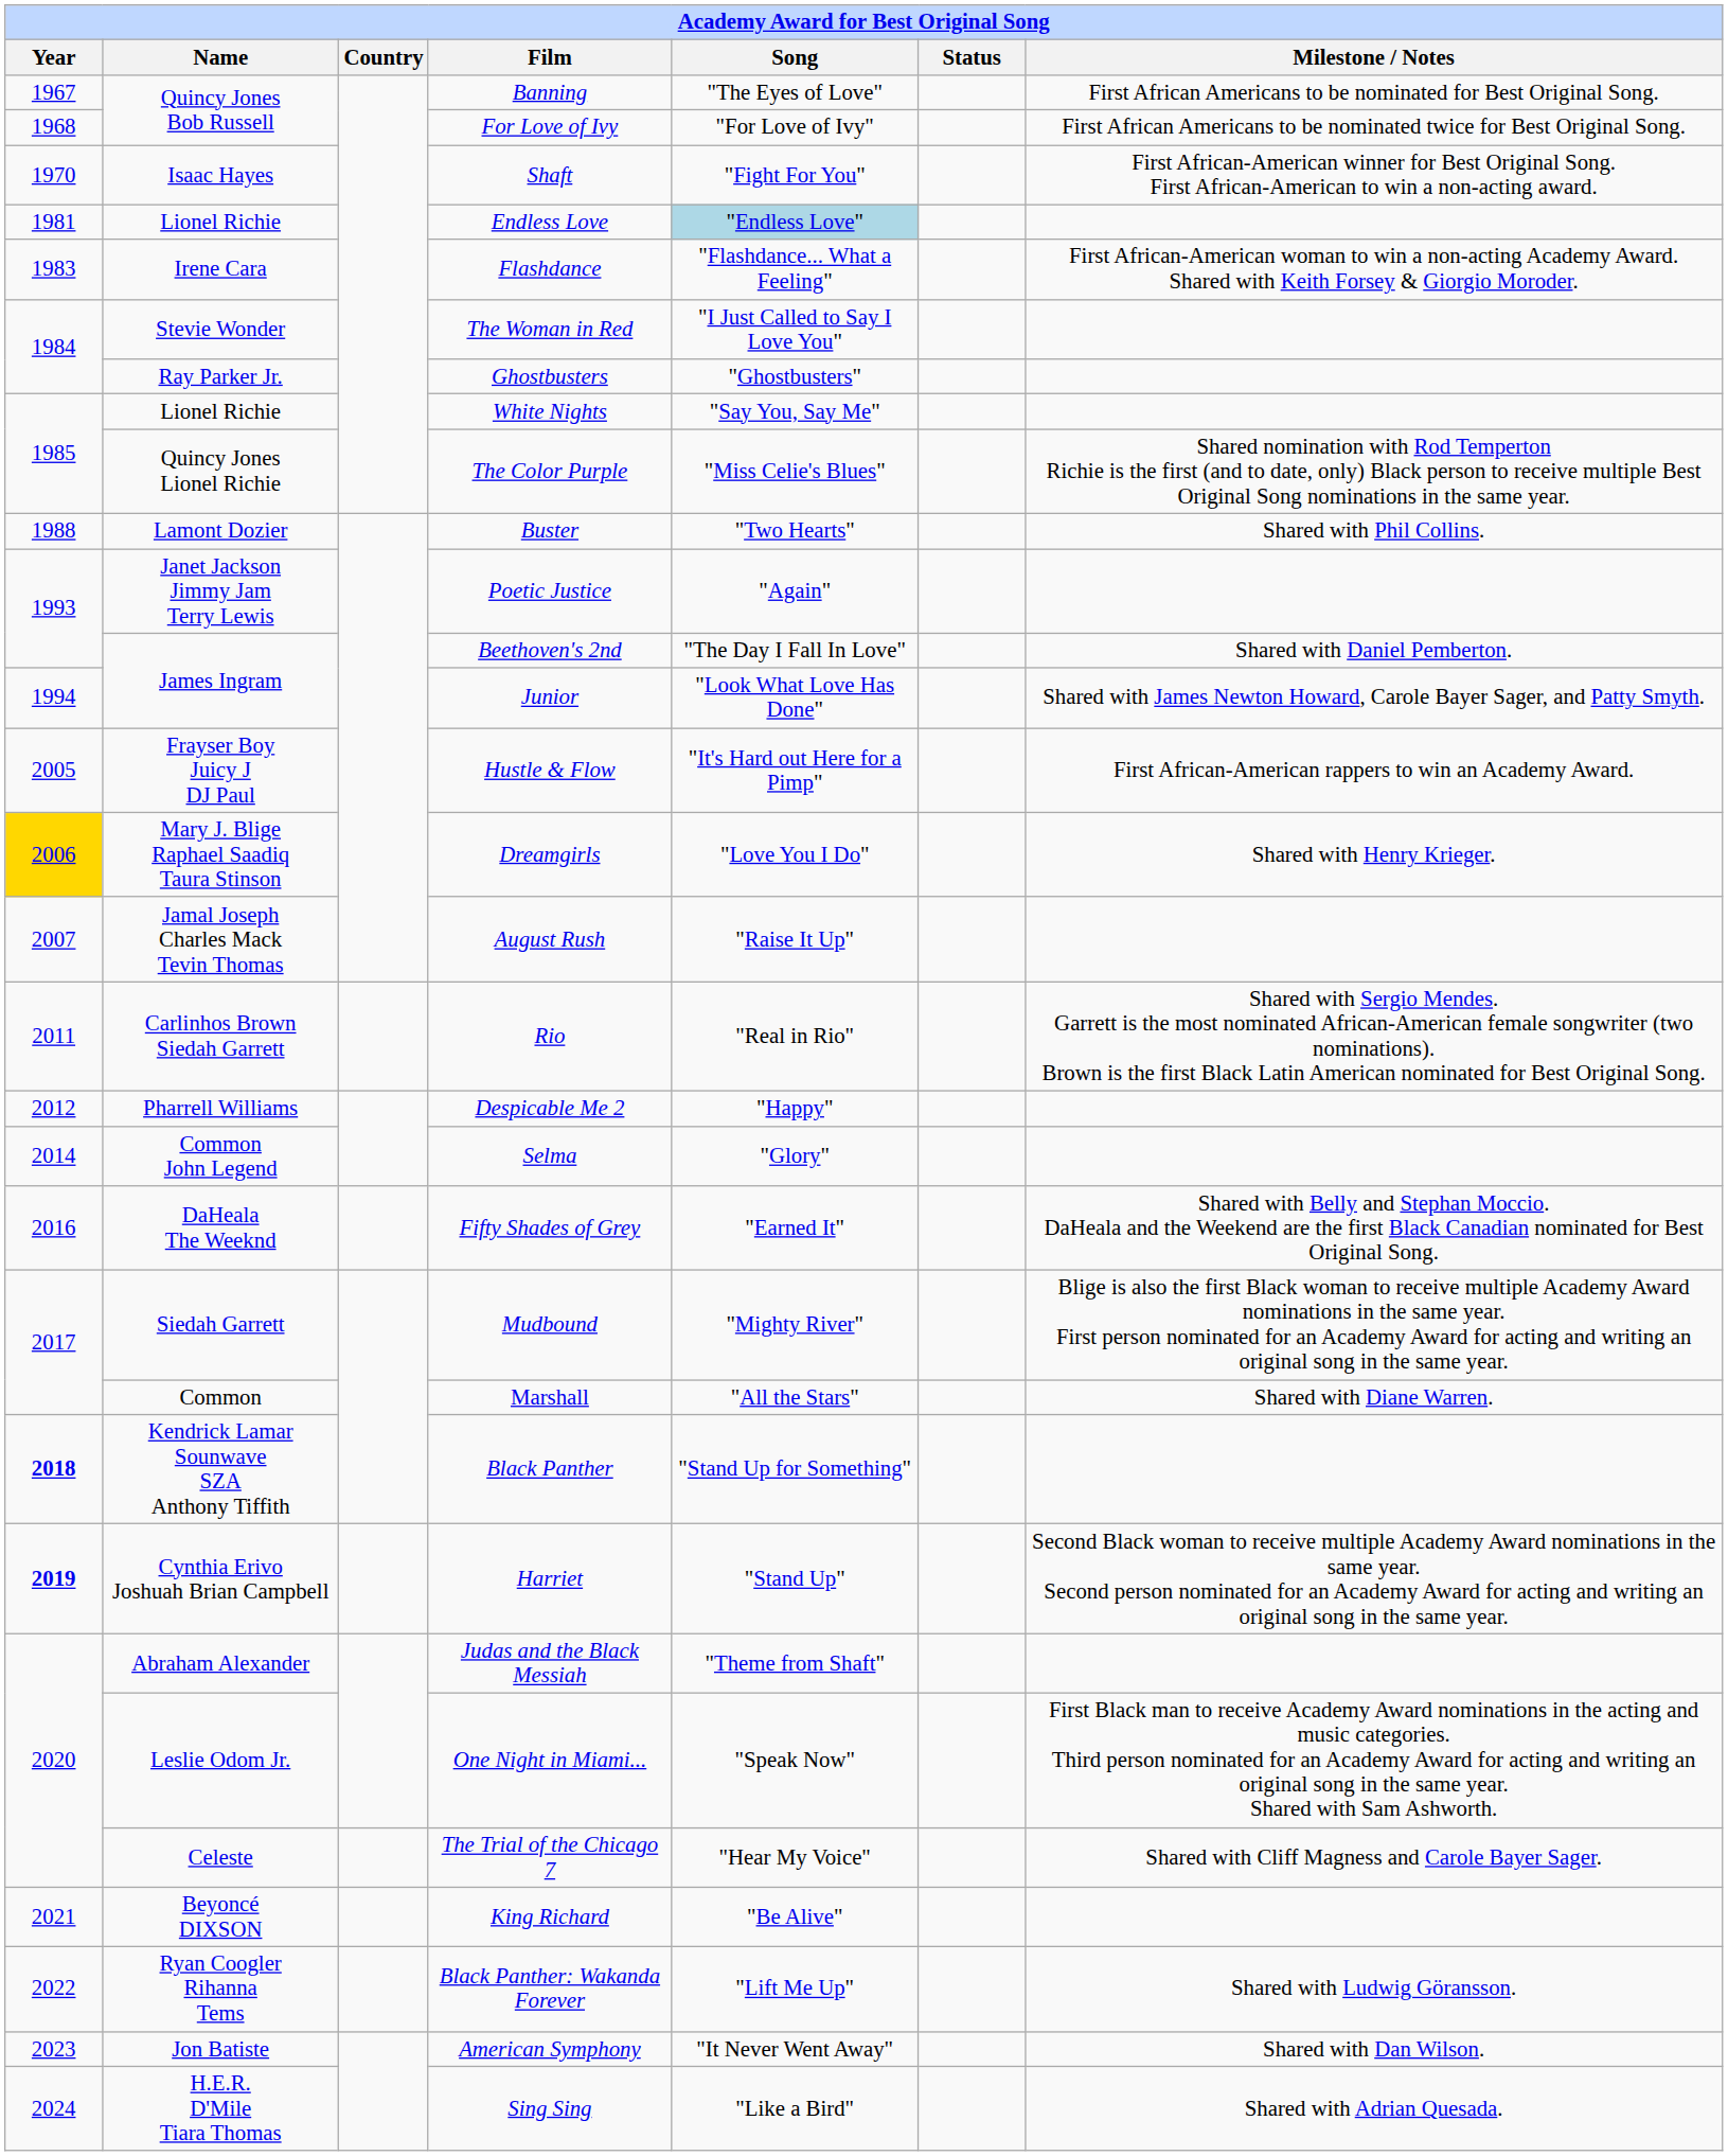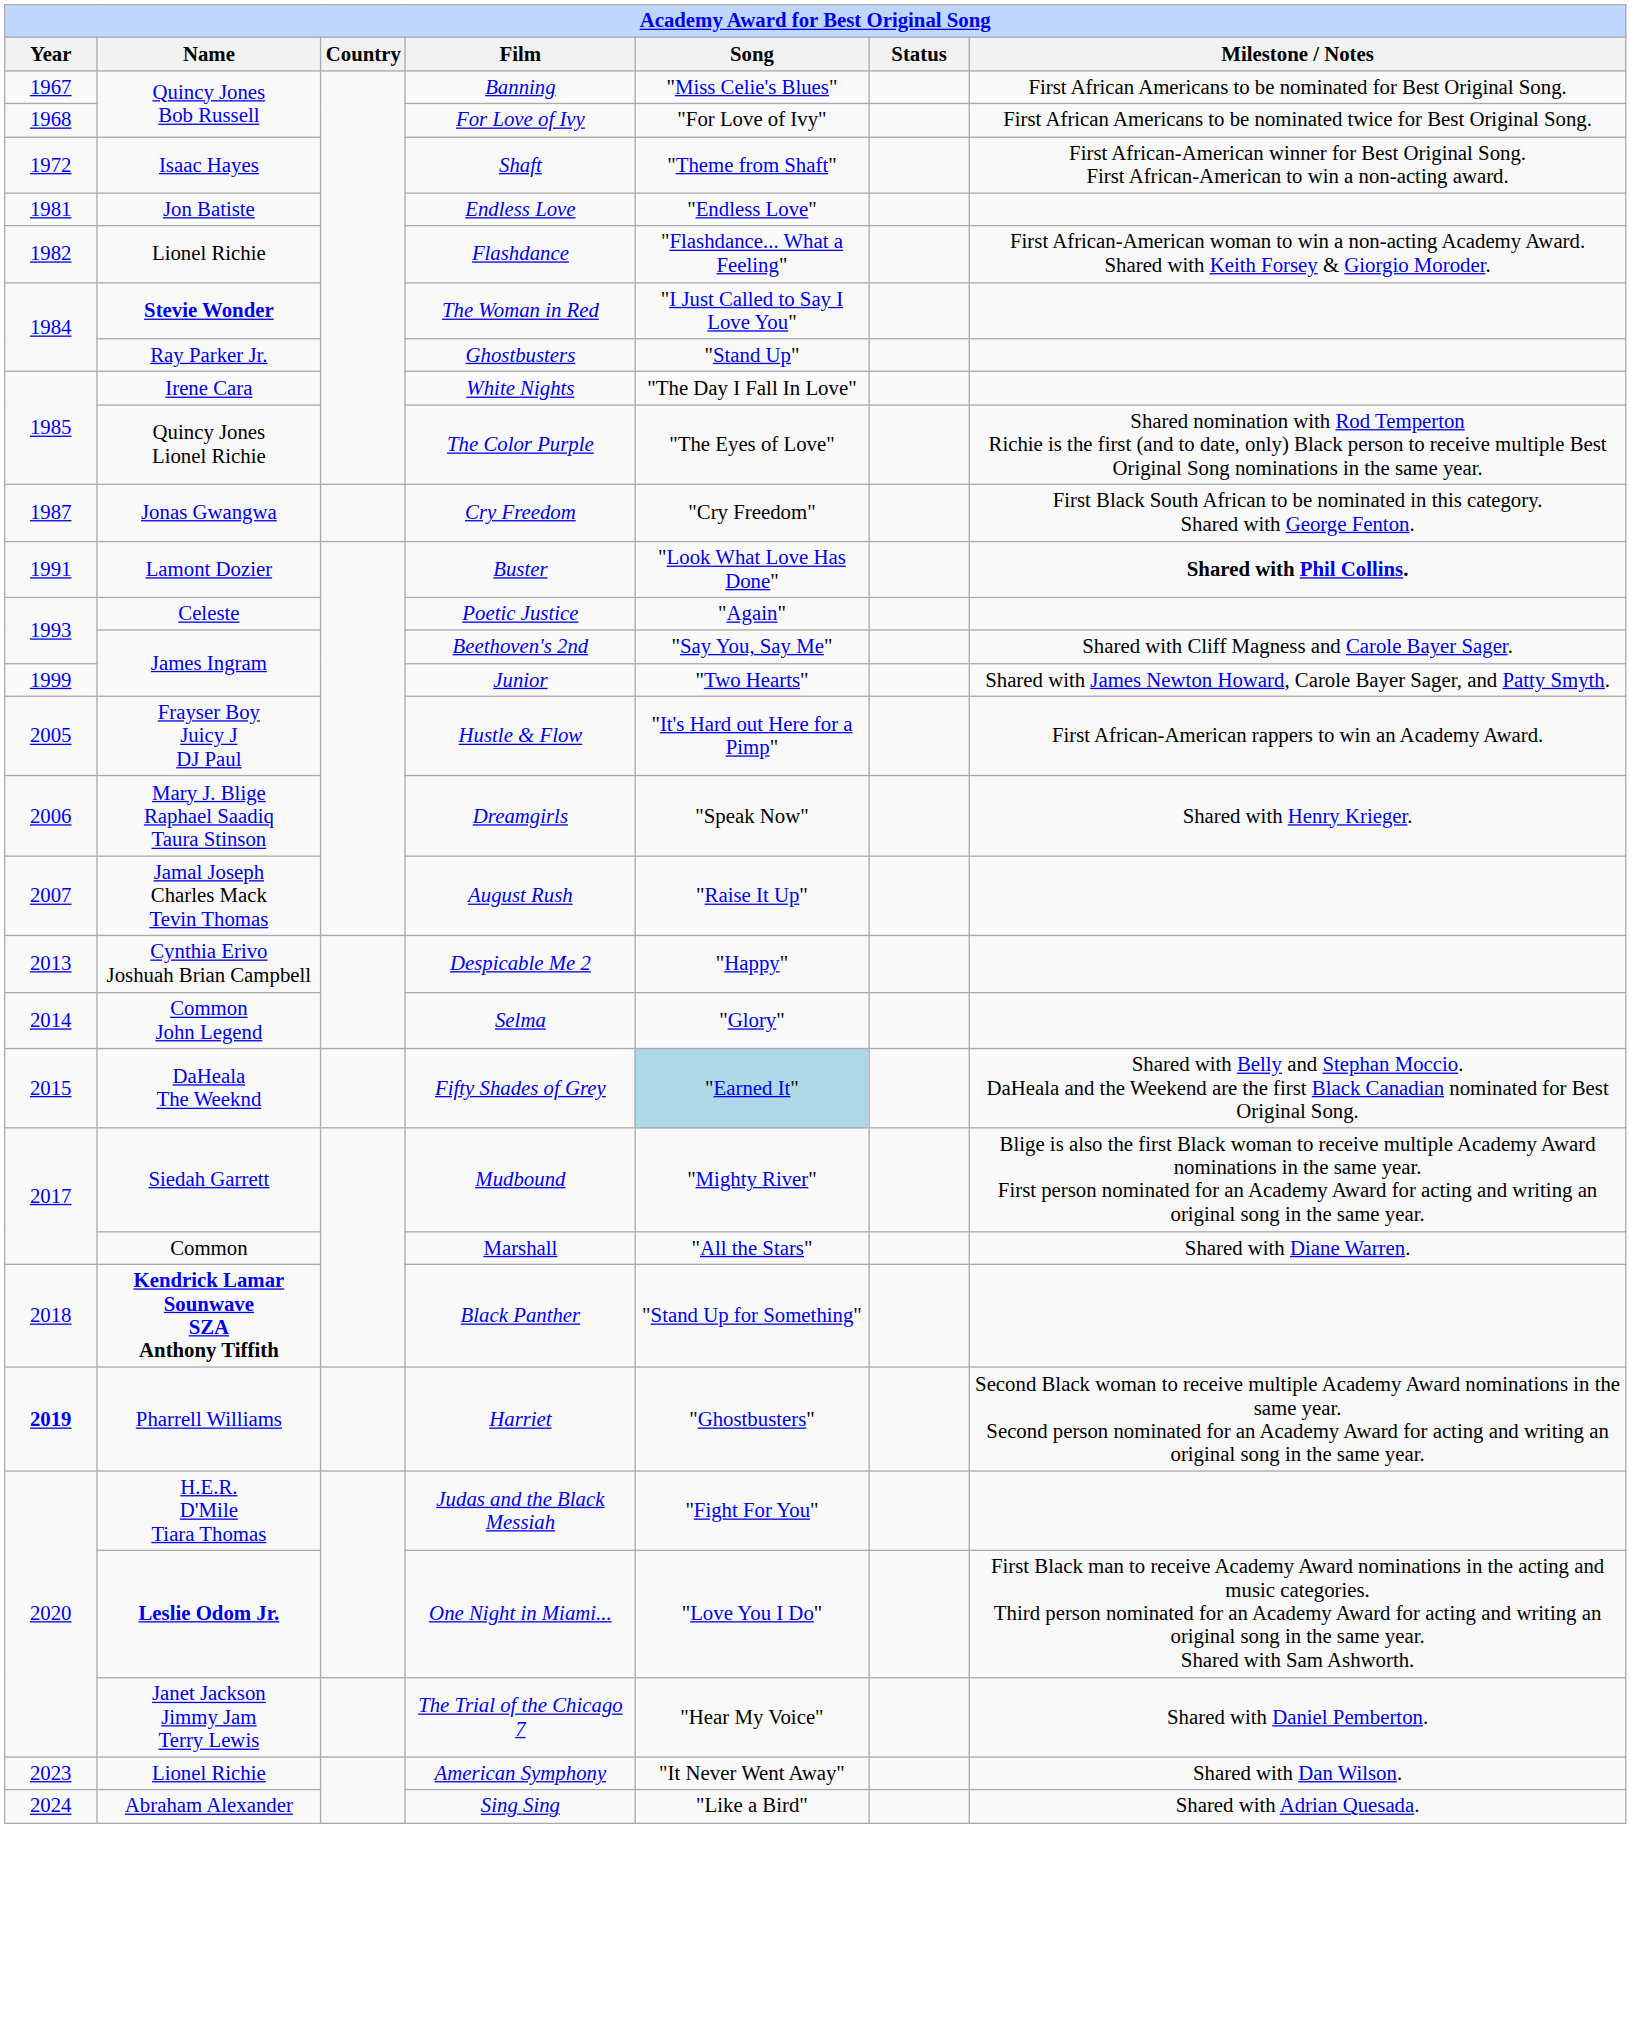 <table class="wikitable" style="text-align: center">
 <tr style="background:#bfd7ff;">
 <td colspan="7" style="text-align:center;"><strong><a href='#'>Academy Award for Best Original Song</a></strong></td>
 </tr>
 <tr style="background:#ebf5ff;">
 <th style="width:075px;">Year</th>
 <th style="width:200px;">Name</th>
 <th style="width:50px;">Country</th>
 <th style="width:200px;">Film</th>
 <th style="width:200px;">Song</th>
 <th style="width:080px;">Status</th>
 <th style="width:650px;">Milestone / Notes</th>
 </tr>
 <tr>
 <td><a href='#'>1967</a></td>
 <td rowspan=2><a href='#'>Quincy Jones</a><br><a href='#'>Bob Russell</a></td>
 <td rowspan=9><div></div></td>
 <td><em><a href='#'>Banning</a></em></td>
-<td>"The Eyes of Love"</td>
+<td>"<a href='#'>Miss Celie's Blues</a>"</td>
 <td></td>
 <td>First African Americans to be nominated for Best Original Song.</td>
 </tr>
 <tr>
 <td><a href='#'>1968</a></td>
 <td><em><a href='#'>For Love of Ivy</a></em></td>
 <td>"For Love of Ivy"</td>
 <td></td>
 <td>First African Americans to be nominated twice for Best Original Song.</td>
 </tr>
 <tr>
-<td><a href='#'>1970</a></td>
+<td><a href='#'>1972</a></td>
 <td><a href='#'>Isaac Hayes</a></td>
 <td><em><a href='#'>Shaft</a></em></td>
-<td>"<a href='#'>Fight For You</a>"</td>
+<td>"<a href='#'>Theme from Shaft</a>"</td>
 <td></td>
 <td>First African-American winner for Best Original Song.<br>First African-American to win a non-acting award.</td>
 </tr>
 <tr>
 <td><a href='#'>1981</a></td>
-<td><a href='#'>Lionel Richie</a></td>
+<td><a href='#'>Jon Batiste</a></td>
 <td><em><a href='#'>Endless Love</a></em></td>
-<td style="background: lightblue;">"<a href='#'>Endless Love</a>"</td>
+<td>"<a href='#'>Endless Love</a>"</td>
 <td></td>
 <td></td>
 </tr>
 <tr>
-<td><a href='#'>1983</a></td>
-<td><a href='#'>Irene Cara</a></td>
+<td><a href='#'>1982</a></td>
+<td>Lionel Richie</td>
 <td><em><a href='#'>Flashdance</a></em></td>
 <td>"<a href='#'>Flashdance... What a Feeling</a>"</td>
 <td></td>
 <td>First African-American woman to win a non-acting Academy Award.<br>Shared with <a href='#'>Keith Forsey</a> & <a href='#'>Giorgio Moroder</a>.</td>
 </tr>
 <tr>
 <td rowspan="2"><a href='#'>1984</a></td>
-<td><a href='#'>Stevie Wonder</a></td>
+<td><strong><a href='#'>Stevie Wonder</a></strong></td>
 <td><em><a href='#'>The Woman in Red</a></em></td>
 <td>"<a href='#'>I Just Called to Say I Love You</a>"</td>
 <td></td>
 <td></td>
 </tr>
 <tr>
 <td><a href='#'>Ray Parker Jr.</a></td>
 <td><em><a href='#'>Ghostbusters</a></em></td>
-<td>"<a href='#'>Ghostbusters</a>"</td>
+<td>"<a href='#'>Stand Up</a>"</td>
 <td></td>
 <td></td>
 </tr>
 <tr>
 <td rowspan=2><a href='#'>1985</a></td>
-<td>Lionel Richie</td>
+<td><a href='#'>Irene Cara</a></td>
 <td><em><a href='#'>White Nights</a></em></td>
-<td>"<a href='#'>Say You, Say Me</a>"</td>
+<td>"The Day I Fall In Love"</td>
 <td></td>
 <td></td>
 </tr>
 <tr>
 <td>Quincy Jones<br>Lionel Richie</td>
 <td><em><a href='#'>The Color Purple</a></em></td>
-<td>"<a href='#'>Miss Celie's Blues</a>"</td>
+<td>"The Eyes of Love"</td>
 <td></td>
 <td>Shared nomination with <a href='#'>Rod Temperton</a><br>Richie is the first (and to date, only) Black person to receive multiple Best Original Song nominations in the same year.</td>
 </tr>
 <tr>
-<td><a href='#'>1988</a></td>
+<td><a href='#'>1987</a></td>
+<td><a href='#'>Jonas Gwangwa</a></td>
+<td><div></div></td>
+<td><em><a href='#'>Cry Freedom</a></em></td>
+<td>"Cry Freedom"</td>
+<td></td>
+<td>First Black South African to be nominated in this category.<br>Shared with <a href='#'>George Fenton</a>.</td>
+</tr>
+<tr>
+<td><a href='#'>1991</a></td>
 <td><a href='#'>Lamont Dozier</a></td>
 <td rowspan=7><div></div></td>
 <td><em><a href='#'>Buster</a></em></td>
-<td>"<a href='#'>Two Hearts</a>"</td>
+<td>"<a href='#'>Look What Love Has Done</a>"</td>
 <td></td>
-<td>Shared with <a href='#'>Phil Collins</a>.</td>
+<td><strong>Shared with <a href='#'>Phil Collins</a>.</strong></td>
 </tr>
 <tr>
 <td rowspan=2><a href='#'>1993</a></td>
-<td><a href='#'>Janet Jackson</a><br><a href='#'>Jimmy Jam</a><br><a href='#'>Terry Lewis</a></td>
+<td><a href='#'>Celeste</a></td>
 <td><em><a href='#'>Poetic Justice</a></em></td>
 <td>"<a href='#'>Again</a>"</td>
 <td></td>
 <td></td>
 </tr>
 <tr>
 <td rowspan=2><a href='#'>James Ingram</a></td>
 <td><em><a href='#'>Beethoven's 2nd</a></em></td>
-<td>"The Day I Fall In Love"</td>
+<td>"<a href='#'>Say You, Say Me</a>"</td>
 <td></td>
-<td>Shared with <a href='#'>Daniel Pemberton</a>.</td>
+<td>Shared with Cliff Magness and <a href='#'>Carole Bayer Sager</a>.</td>
 </tr>
 <tr>
-<td><a href='#'>1994</a></td>
+<td><a href='#'>1999</a></td>
 <td><em><a href='#'>Junior</a></em></td>
-<td>"<a href='#'>Look What Love Has Done</a>"</td>
+<td>"<a href='#'>Two Hearts</a>"</td>
 <td></td>
 <td>Shared with <a href='#'>James Newton Howard</a>, Carole Bayer Sager, and <a href='#'>Patty Smyth</a>.</td>
 </tr>
 <tr>
 <td><a href='#'>2005</a></td>
 <td><a href='#'>Frayser Boy</a><br><a href='#'>Juicy J</a><br><a href='#'>DJ Paul</a></td>
 <td><em><a href='#'>Hustle & Flow</a></em></td>
 <td>"<a href='#'>It's Hard out Here for a Pimp</a>"</td>
 <td></td>
 <td>First African-American rappers to win an Academy Award.</td>
 </tr>
 <tr>
-<td style="background: gold;"><a href='#'>2006</a></td>
+<td><a href='#'>2006</a></td>
 <td><a href='#'>Mary J. Blige</a><br><a href='#'>Raphael Saadiq</a><br><a href='#'>Taura Stinson</a></td>
 <td><em><a href='#'>Dreamgirls</a></em></td>
-<td>"<a href='#'>Love You I Do</a>"</td>
+<td>"Speak Now"</td>
 <td></td>
 <td>Shared with <a href='#'>Henry Krieger</a>.</td>
 </tr>
 <tr>
 <td><a href='#'>2007</a></td>
 <td><a href='#'>Jamal Joseph</a><br>Charles Mack<br><a href='#'>Tevin Thomas</a></td>
 <td><em><a href='#'>August Rush</a></em></td>
 <td>"<a href='#'>Raise It Up</a>"</td>
 <td></td>
 <td></td>
 </tr>
 <tr>
-<td><a href='#'>2011</a></td>
-<td><a href='#'>Carlinhos Brown</a><br><a href='#'>Siedah Garrett</a></td>
-<td><div><br></div></td>
-<td><em><a href='#'>Rio</a></em></td>
-<td>"Real in Rio"</td>
-<td></td>
-<td>Shared with <a href='#'>Sergio Mendes</a>. <br>Garrett is the most nominated African-American female songwriter (two nominations).<br>Brown is the first Black Latin American nominated for Best Original Song.</td>
-</tr>
-<tr>
-<td><a href='#'>2012</a></td>
-<td><a href='#'>Pharrell Williams</a></td>
+<td><a href='#'>2013</a></td>
+<td><a href='#'>Cynthia Erivo</a><br>Joshuah Brian Campbell</td>
 <td rowspan=2><div></div></td>
 <td><em><a href='#'>Despicable Me 2</a></em></td>
 <td>"<a href='#'>Happy</a>"</td>
 <td></td>
 <td></td>
 </tr>
 <tr>
 <td><a href='#'>2014</a></td>
 <td><a href='#'>Common</a><br><a href='#'>John Legend</a></td>
 <td><em><a href='#'>Selma</a></em></td>
 <td>"<a href='#'>Glory</a>"</td>
 <td></td>
 <td></td>
 </tr>
 <tr>
-<td><a href='#'>2016</a></td>
+<td><a href='#'>2015</a></td>
 <td><a href='#'>DaHeala</a><br><a href='#'>The Weeknd</a></td>
 <td><div></div></td>
 <td><em><a href='#'>Fifty Shades of Grey</a></em></td>
-<td>"<a href='#'>Earned It</a>"</td>
+<td style="background: lightblue;">"<a href='#'>Earned It</a>"</td>
 <td></td>
 <td>Shared with <a href='#'>Belly</a> and <a href='#'>Stephan Moccio</a>. <br> DaHeala and the Weekend are the first <a href='#'>Black Canadian</a> nominated for Best Original Song.</td>
 </tr>
 <tr>
 <td rowspan=2><a href='#'>2017</a></td>
 <td><a href='#'>Siedah Garrett</a></td>
 <td rowspan=3><div></div></td>
 <td><em><a href='#'>Mudbound</a></em></td>
 <td>"<a href='#'>Mighty River</a>"</td>
 <td></td>
 <td>Blige is also the first Black woman to receive multiple Academy Award nominations in the same year.<br>First person nominated for an Academy Award for acting and writing an original song in the same year.</td>
 </tr>
 <tr>
 <td>Common</td>
 <td><em><a href='#'></em>Marshall<em></a></em></td>
 <td>"<a href='#'>All the Stars</a>"</td>
 <td></td>
 <td>Shared with <a href='#'>Diane Warren</a>.</td>
 </tr>
 <tr>
-<td><strong><a href='#'>2018</a></strong></td>
-<td><a href='#'>Kendrick Lamar</a><br><a href='#'>Sounwave</a><br><a href='#'>SZA</a><br>Anthony Tiffith</td>
+<td><a href='#'>2018</a></td>
+<td><strong><a href='#'>Kendrick Lamar</a><br><a href='#'>Sounwave</a><br><a href='#'>SZA</a><br>Anthony Tiffith</strong></td>
 <td><em><a href='#'>Black Panther</a></em></td>
 <td>"<a href='#'>Stand Up for Something</a>"</td>
 <td></td>
 <td></td>
 </tr>
 <tr>
 <td><strong><a href='#'>2019</a></strong></td>
-<td><a href='#'>Cynthia Erivo</a><br>Joshuah Brian Campbell</td>
+<td><a href='#'>Pharrell Williams</a></td>
 <td><div><br></div></td>
 <td><em><a href='#'>Harriet</a></em></td>
-<td>"<a href='#'>Stand Up</a>"</td>
+<td>"<a href='#'>Ghostbusters</a>"</td>
 <td></td>
 <td>Second Black woman to receive multiple Academy Award nominations in the same year.<br>Second person nominated for an Academy Award for acting and writing an original song in the same year.</td>
 </tr>
 <tr>
 <td rowspan=3><a href='#'>2020</a></td>
-<td><a href='#'>Abraham Alexander</a></td>
+<td><a href='#'>H.E.R.</a><br><a href='#'>D'Mile</a><br><a href='#'>Tiara Thomas</a></td>
 <td rowspan=2><div></div></td>
 <td><em><a href='#'>Judas and the Black Messiah</a></em></td>
-<td>"<a href='#'>Theme from Shaft</a>"</td>
+<td>"<a href='#'>Fight For You</a>"</td>
 <td></td>
 <td></td>
 </tr>
 <tr>
-<td><a href='#'>Leslie Odom Jr.</a></td>
+<td><strong><a href='#'>Leslie Odom Jr.</a></strong></td>
 <td><em><a href='#'>One Night in Miami...</a></em></td>
-<td>"Speak Now"</td>
+<td>"<a href='#'>Love You I Do</a>"</td>
 <td></td>
 <td>First Black man to receive Academy Award nominations in the acting and music categories.<br>Third person nominated for an Academy Award for acting and writing an original song in the same year.<br>Shared with Sam Ashworth.</td>
 </tr>
 <tr>
-<td><a href='#'>Celeste</a></td>
+<td><a href='#'>Janet Jackson</a><br><a href='#'>Jimmy Jam</a><br><a href='#'>Terry Lewis</a></td>
 <td><div></div></td>
 <td><em><a href='#'>The Trial of the Chicago 7</a></em></td>
 <td>"Hear My Voice"</td>
 <td></td>
-<td>Shared with Cliff Magness and <a href='#'>Carole Bayer Sager</a>.</td>
-</tr>
-<tr>
-<td><a href='#'>2021</a></td>
-<td><a href='#'>Beyoncé</a><br><a href='#'>DIXSON</a></td>
-<td><div></div></td>
-<td><em><a href='#'>King Richard</a></em></td>
-<td>"<a href='#'>Be Alive</a>"</td>
-<td></td>
-<td></td>
-</tr>
-<tr>
-<td rowspan=1><a href='#'>2022</a></td>
-<td><a href='#'>Ryan Coogler</a><br><a href='#'>Rihanna</a><br><a href='#'>Tems</a></td>
-<td><div><br><br></div></td>
-<td><em><a href='#'>Black Panther: Wakanda Forever</a></em></td>
-<td>"<a href='#'>Lift Me Up</a>"</td>
-<td></td>
-<td>Shared with <a href='#'>Ludwig Göransson</a>.</td>
+<td>Shared with <a href='#'>Daniel Pemberton</a>.</td>
 </tr>
 <tr>
 <td><a href='#'>2023</a></td>
-<td><a href='#'>Jon Batiste</a></td>
+<td><a href='#'>Lionel Richie</a></td>
 <td rowspan=2><div></div></td>
 <td><em><a href='#'>American Symphony</a></em></td>
 <td>"It Never Went Away"</td>
 <td></td>
 <td>Shared with <a href='#'>Dan Wilson</a>.</td>
 </tr>
 <tr>
 <td><a href='#'>2024</a></td>
-<td><a href='#'>H.E.R.</a><br><a href='#'>D'Mile</a><br><a href='#'>Tiara Thomas</a></td>
+<td><a href='#'>Abraham Alexander</a></td>
 <td><em><a href='#'>Sing Sing</a></em></td>
 <td>"Like a Bird"</td>
 <td></td>
 <td>Shared with <a href='#'>Adrian Quesada</a>.</td>
 </tr>
 </table>
